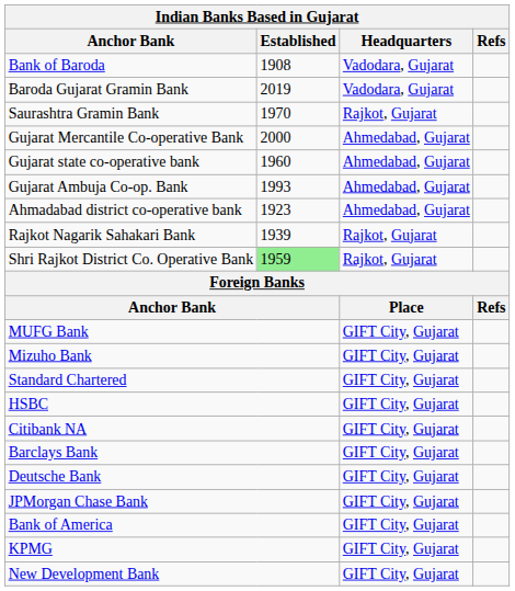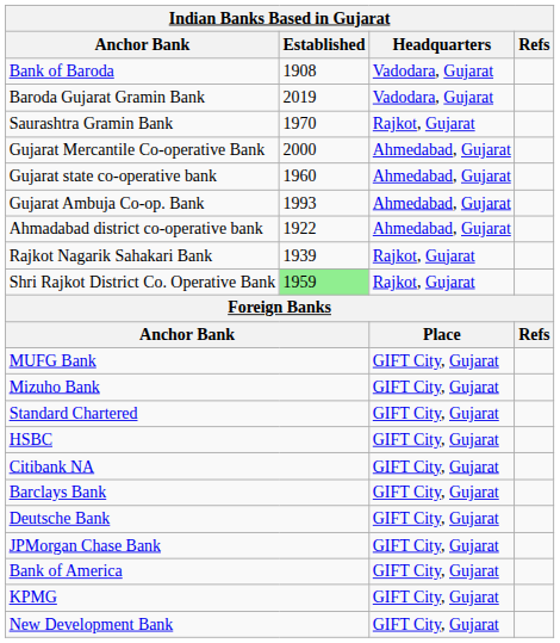 <table class="wikitable sortable">
 <tr>
 <th colspan="4"><strong><u>Indian Banks Based in Gujarat</u></strong></th>
 </tr>
 <tr>
 <th>Anchor Bank</th>
 <th>Established</th>
 <th>Headquarters</th>
 <th>Refs</th>
 </tr>
 <tr>
 <td><a href='#'>Bank of Baroda</a></td>
 <td>1908</td>
 <td><a href='#'>Vadodara</a>, <a href='#'>Gujarat</a></td>
 <td colspan="1"></td>
 </tr>
 <tr>
 <td>Baroda Gujarat Gramin Bank</td>
 <td>2019</td>
 <td><a href='#'>Vadodara</a>, <a href='#'>Gujarat</a></td>
 <td></td>
 </tr>
 <tr>
 <td>Saurashtra Gramin Bank</td>
 <td>1970</td>
 <td><a href='#'>Rajkot</a>, <a href='#'>Gujarat</a></td>
 <td></td>
 </tr>
 <tr>
 <td>Gujarat Mercantile Co-operative Bank</td>
 <td>2000</td>
 <td><a href='#'>Ahmedabad</a>, <a href='#'>Gujarat</a></td>
 <td></td>
 </tr>
 <tr>
 <td>Gujarat state co-operative bank</td>
 <td>1960</td>
 <td><a href='#'>Ahmedabad</a>, <a href='#'>Gujarat</a></td>
 <td></td>
 </tr>
 <tr>
 <td>Gujarat Ambuja Co-op. Bank</td>
 <td>1993</td>
 <td><a href='#'>Ahmedabad</a>, <a href='#'>Gujarat</a></td>
 <td></td>
 </tr>
 <tr>
 <td>Ahmadabad district co-operative bank</td>
-<td>1923</td>
+<td>1922</td>
 <td><a href='#'>Ahmedabad</a>, <a href='#'>Gujarat</a></td>
 <td></td>
 </tr>
 <tr>
 <td>Rajkot Nagarik Sahakari Bank</td>
 <td>1939</td>
 <td><a href='#'>Rajkot</a>, <a href='#'>Gujarat</a></td>
 <td></td>
 </tr>
 <tr>
 <td>Shri Rajkot District Co. Operative Bank</td>
 <td style="background: lightgreen;">1959</td>
 <td><a href='#'>Rajkot</a>, <a href='#'>Gujarat</a></td>
 <td></td>
 </tr>
 <tr>
 <th colspan="4"><u>Foreign Banks</u></th>
 </tr>
 <tr>
 <th colspan="2">Anchor Bank</th>
 <th>Place</th>
 <th>Refs</th>
 </tr>
 <tr>
 <td colspan="2"><a href='#'>MUFG Bank</a></td>
 <td><a href='#'>GIFT City</a>, <a href='#'>Gujarat</a></td>
 <td></td>
 </tr>
 <tr>
 <td colspan="2"><a href='#'>Mizuho Bank</a></td>
 <td><a href='#'>GIFT City</a>, <a href='#'>Gujarat</a></td>
 <td></td>
 </tr>
 <tr>
 <td colspan="2"><a href='#'>Standard Chartered</a></td>
 <td><a href='#'>GIFT City</a>, <a href='#'>Gujarat</a></td>
 <td></td>
 </tr>
 <tr>
 <td colspan="2"><a href='#'>HSBC</a></td>
 <td><a href='#'>GIFT City</a>, <a href='#'>Gujarat</a></td>
 <td></td>
 </tr>
 <tr>
 <td colspan="2"><a href='#'>Citibank NA</a></td>
 <td><a href='#'>GIFT City</a>, <a href='#'>Gujarat</a></td>
 <td></td>
 </tr>
 <tr>
 <td colspan="2"><a href='#'>Barclays Bank</a></td>
 <td><a href='#'>GIFT City</a>, <a href='#'>Gujarat</a></td>
 <td></td>
 </tr>
 <tr>
 <td colspan="2"><a href='#'>Deutsche Bank</a></td>
 <td><a href='#'>GIFT City</a>, <a href='#'>Gujarat</a></td>
 <td></td>
 </tr>
 <tr>
 <td colspan="2"><a href='#'>JPMorgan Chase Bank</a></td>
 <td><a href='#'>GIFT City</a>, <a href='#'>Gujarat</a></td>
 <td></td>
 </tr>
 <tr>
 <td colspan="2"><a href='#'>Bank of America</a></td>
 <td><a href='#'>GIFT City</a>, <a href='#'>Gujarat</a></td>
 <td></td>
 </tr>
 <tr>
 <td colspan="2"><a href='#'>KPMG</a></td>
 <td><a href='#'>GIFT City</a>, <a href='#'>Gujarat</a></td>
 <td></td>
 </tr>
 <tr>
 <td colspan="2"><a href='#'>New Development Bank</a></td>
 <td><a href='#'>GIFT City</a>, <a href='#'>Gujarat</a></td>
 <td></td>
 </tr>
 </table>
